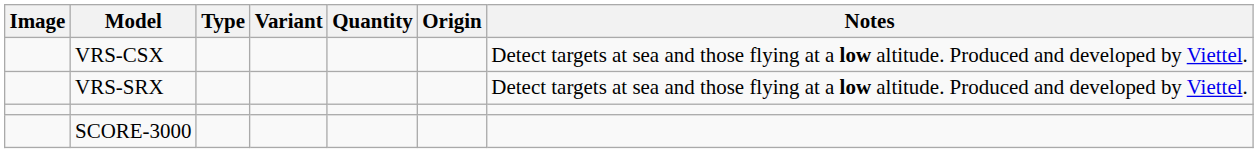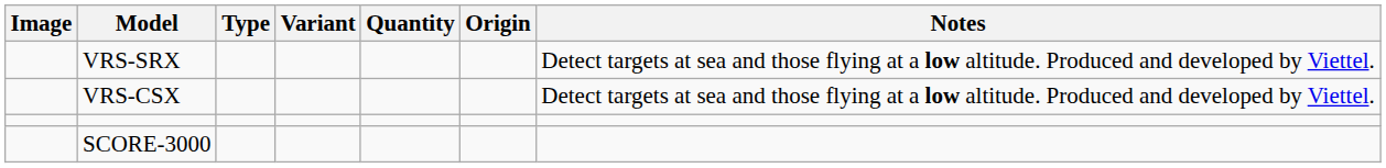 <table class="wikitable">
 <tr>
 <th>Image</th>
 <th>Model</th>
 <th>Type</th>
 <th>Variant</th>
 <th>Quantity</th>
 <th>Origin</th>
 <th>Notes</th>
 </tr>
 <tr>
 <td></td>
-<td>VRS-CSX</td>
+<td>VRS-SRX</td>
 <td></td>
 <td></td>
 <td></td>
 <td></td>
 <td>Detect targets at sea and those flying at a <strong>low</strong> altitude. Produced and developed by <a href='#'>Viettel</a>.</td>
 </tr>
 <tr>
 <td></td>
-<td>VRS-SRX</td>
+<td>VRS-CSX</td>
 <td></td>
 <td></td>
 <td></td>
 <td></td>
 <td>Detect targets at sea and those flying at a <strong>low</strong> altitude. Produced and developed by <a href='#'>Viettel</a>.</td>
 </tr>
 <tr>
 <td></td>
 <td></td>
 <td></td>
 <td></td>
 <td></td>
 <td></td>
 <td></td>
 </tr>
 <tr>
 <td></td>
 <td>SCORE-3000</td>
 <td></td>
 <td></td>
 <td></td>
 <td></td>
 <td></td>
 </tr>
 </table>
